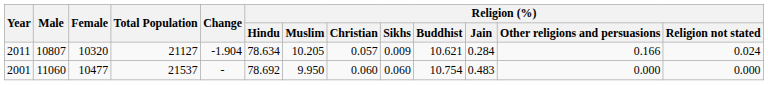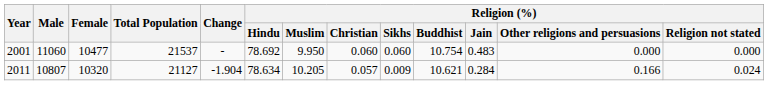 <table class="wikitable">
 <tr>
 <th rowspan="2">Year</th>
 <th rowspan="2">Male</th>
 <th rowspan="2">Female</th>
 <th rowspan="2">Total Population</th>
 <th rowspan="2">Change</th>
 <th colspan="8">Religion (%)</th>
 </tr>
 <tr>
 <th>Hindu</th>
 <th>Muslim</th>
 <th>Christian</th>
 <th>Sikhs</th>
 <th>Buddhist</th>
 <th>Jain</th>
 <th>Other religions and persuasions</th>
 <th>Religion not stated</th>
 </tr>
 <tr>
+<td>2001</td>
+<td style="text-align:right;">11060</td>
+<td style="text-align:right;">10477</td>
+<td style="text-align:right;">21537</td>
+<td style="text-align:center;">-</td>
+<td style="text-align:right;">78.692</td>
+<td style="text-align:right;">9.950</td>
+<td style="text-align:right;">0.060</td>
+<td style="text-align:right;">0.060</td>
+<td style="text-align:right;">10.754</td>
+<td style="text-align:right;">0.483</td>
+<td style="text-align:right;">0.000</td>
+<td style="text-align:right;">0.000</td>
+</tr>
+<tr>
 <td>2011</td>
 <td style="text-align:right;">10807</td>
 <td style="text-align:right;">10320</td>
 <td style="text-align:right;">21127</td>
 <td style="text-align:right;">-1.904</td>
 <td style="text-align:right;">78.634</td>
 <td style="text-align:right;">10.205</td>
 <td style="text-align:right;">0.057</td>
 <td style="text-align:right;">0.009</td>
 <td style="text-align:right;">10.621</td>
 <td style="text-align:right;">0.284</td>
 <td style="text-align:right;">0.166</td>
 <td style="text-align:right;">0.024</td>
 </tr>
-<tr>
-<td>2001</td>
-<td style="text-align:right;">11060</td>
-<td style="text-align:right;">10477</td>
-<td style="text-align:right;">21537</td>
-<td style="text-align:center;">-</td>
-<td style="text-align:right;">78.692</td>
-<td style="text-align:right;">9.950</td>
-<td style="text-align:right;">0.060</td>
-<td style="text-align:right;">0.060</td>
-<td style="text-align:right;">10.754</td>
-<td style="text-align:right;">0.483</td>
-<td style="text-align:right;">0.000</td>
-<td style="text-align:right;">0.000</td>
-</tr>
 </table>
